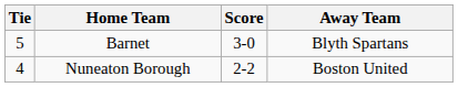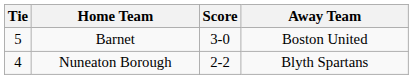 <table class="wikitable" style="text-align:center;">
 <tr>
 <th width=20>Tie</th>
 <th width=175>Home Team</th>
 <th width=20>Score</th>
 <th width=175>Away Team</th>
 </tr>
 <tr>
 <td>5</td>
 <td>Barnet</td>
 <td>3-0</td>
-<td>Blyth Spartans</td>
+<td>Boston United</td>
 </tr>
 <tr>
 <td>4</td>
 <td>Nuneaton Borough</td>
 <td>2-2</td>
-<td>Boston United</td>
+<td>Blyth Spartans</td>
 </tr>
 </table>
